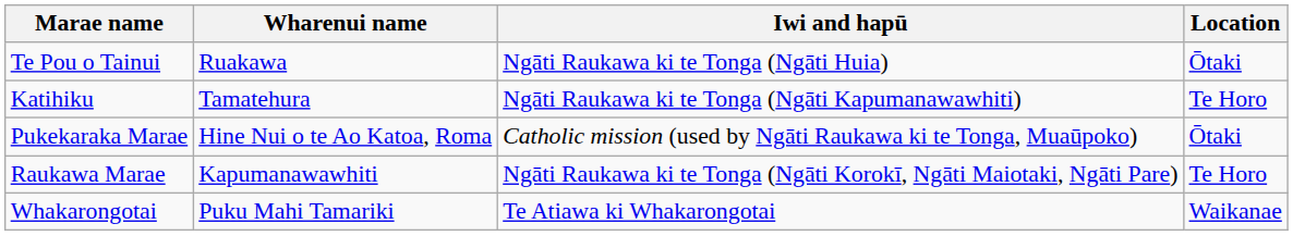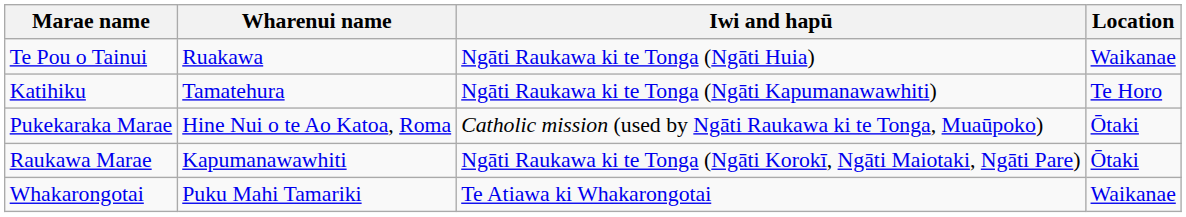 <table class="wikitable sortable">
 <tr>
 <th>Marae name</th>
 <th>Wharenui name</th>
 <th>Iwi and hapū</th>
 <th>Location</th>
 </tr>
 <tr>
 <td><a href='#'>Te Pou o Tainui</a></td>
 <td><a href='#'>Ruakawa</a></td>
 <td><a href='#'>Ngāti Raukawa ki te Tonga</a> (<a href='#'>Ngāti Huia</a>)</td>
-<td><a href='#'>Ōtaki</a></td>
+<td><a href='#'>Waikanae</a></td>
 </tr>
 <tr>
 <td><a href='#'>Katihiku</a></td>
 <td><a href='#'>Tamatehura</a></td>
 <td><a href='#'>Ngāti Raukawa ki te Tonga</a> (<a href='#'>Ngāti Kapumanawawhiti</a>)</td>
 <td><a href='#'>Te Horo</a></td>
 </tr>
 <tr>
 <td><a href='#'>Pukekaraka Marae</a></td>
 <td><a href='#'>Hine Nui o te Ao Katoa</a>, <a href='#'>Roma</a></td>
 <td><em>Catholic mission</em> (used by <a href='#'>Ngāti Raukawa ki te Tonga</a>, <a href='#'>Muaūpoko</a>)</td>
 <td><a href='#'>Ōtaki</a></td>
 </tr>
 <tr>
 <td><a href='#'>Raukawa Marae</a></td>
 <td><a href='#'>Kapumanawawhiti</a></td>
 <td><a href='#'>Ngāti Raukawa ki te Tonga</a> (<a href='#'>Ngāti Korokī</a>, <a href='#'>Ngāti Maiotaki</a>, <a href='#'>Ngāti Pare</a>)</td>
-<td><a href='#'>Te Horo</a></td>
+<td><a href='#'>Ōtaki</a></td>
 </tr>
 <tr>
 <td><a href='#'>Whakarongotai</a></td>
 <td><a href='#'>Puku Mahi Tamariki</a></td>
 <td><a href='#'>Te Atiawa ki Whakarongotai</a></td>
 <td><a href='#'>Waikanae</a></td>
 </tr>
 </table>
